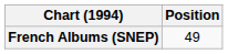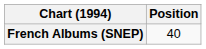 <table class="wikitable plainrowheaders" style="text-align:center">
 <tr>
 <th scope="col">Chart (1994)</th>
 <th scope="col">Position</th>
 </tr>
 <tr>
 <th scope="row">French Albums (SNEP)</th>
-<td>49</td>
+<td>40</td>
 </tr>
 </table>
